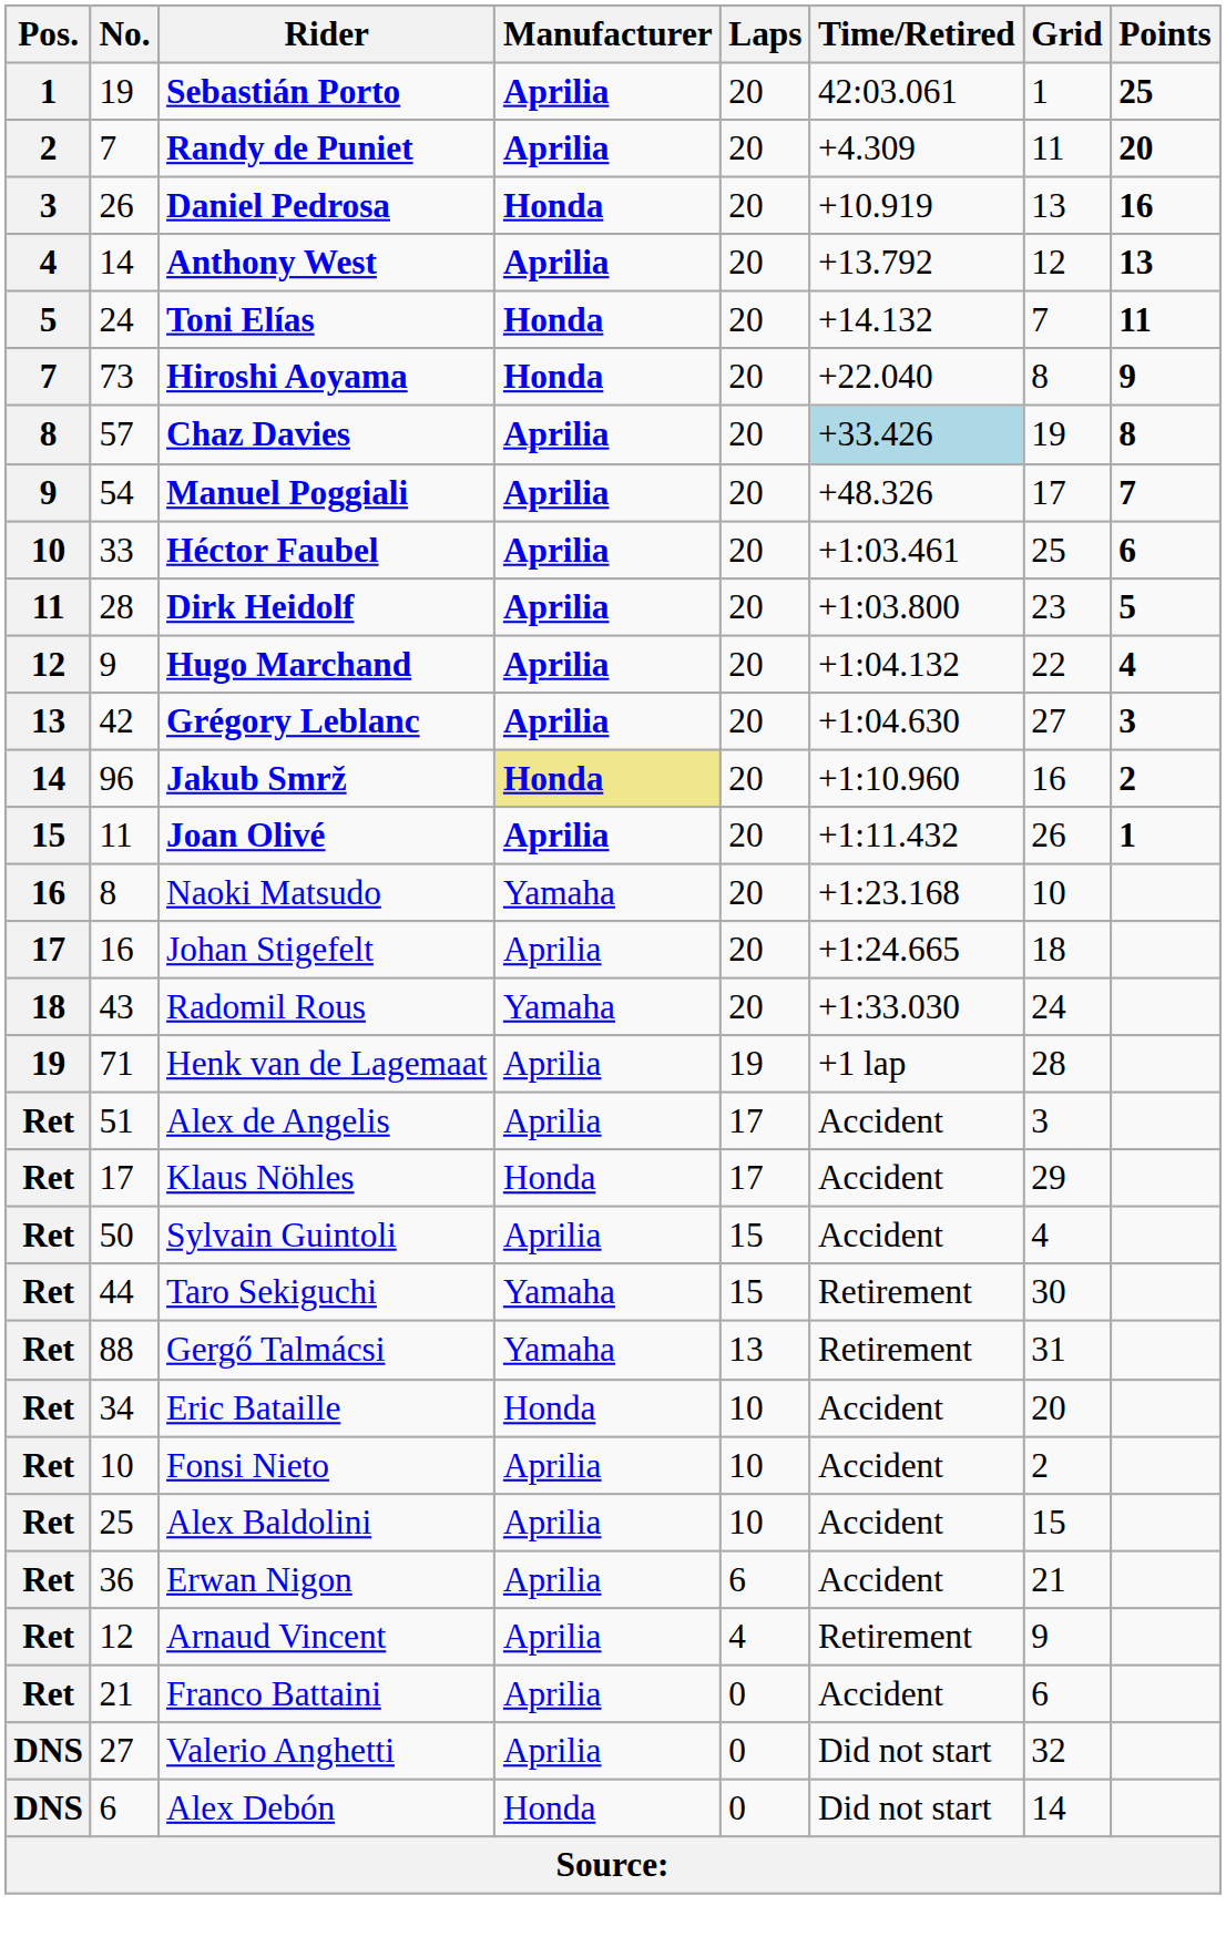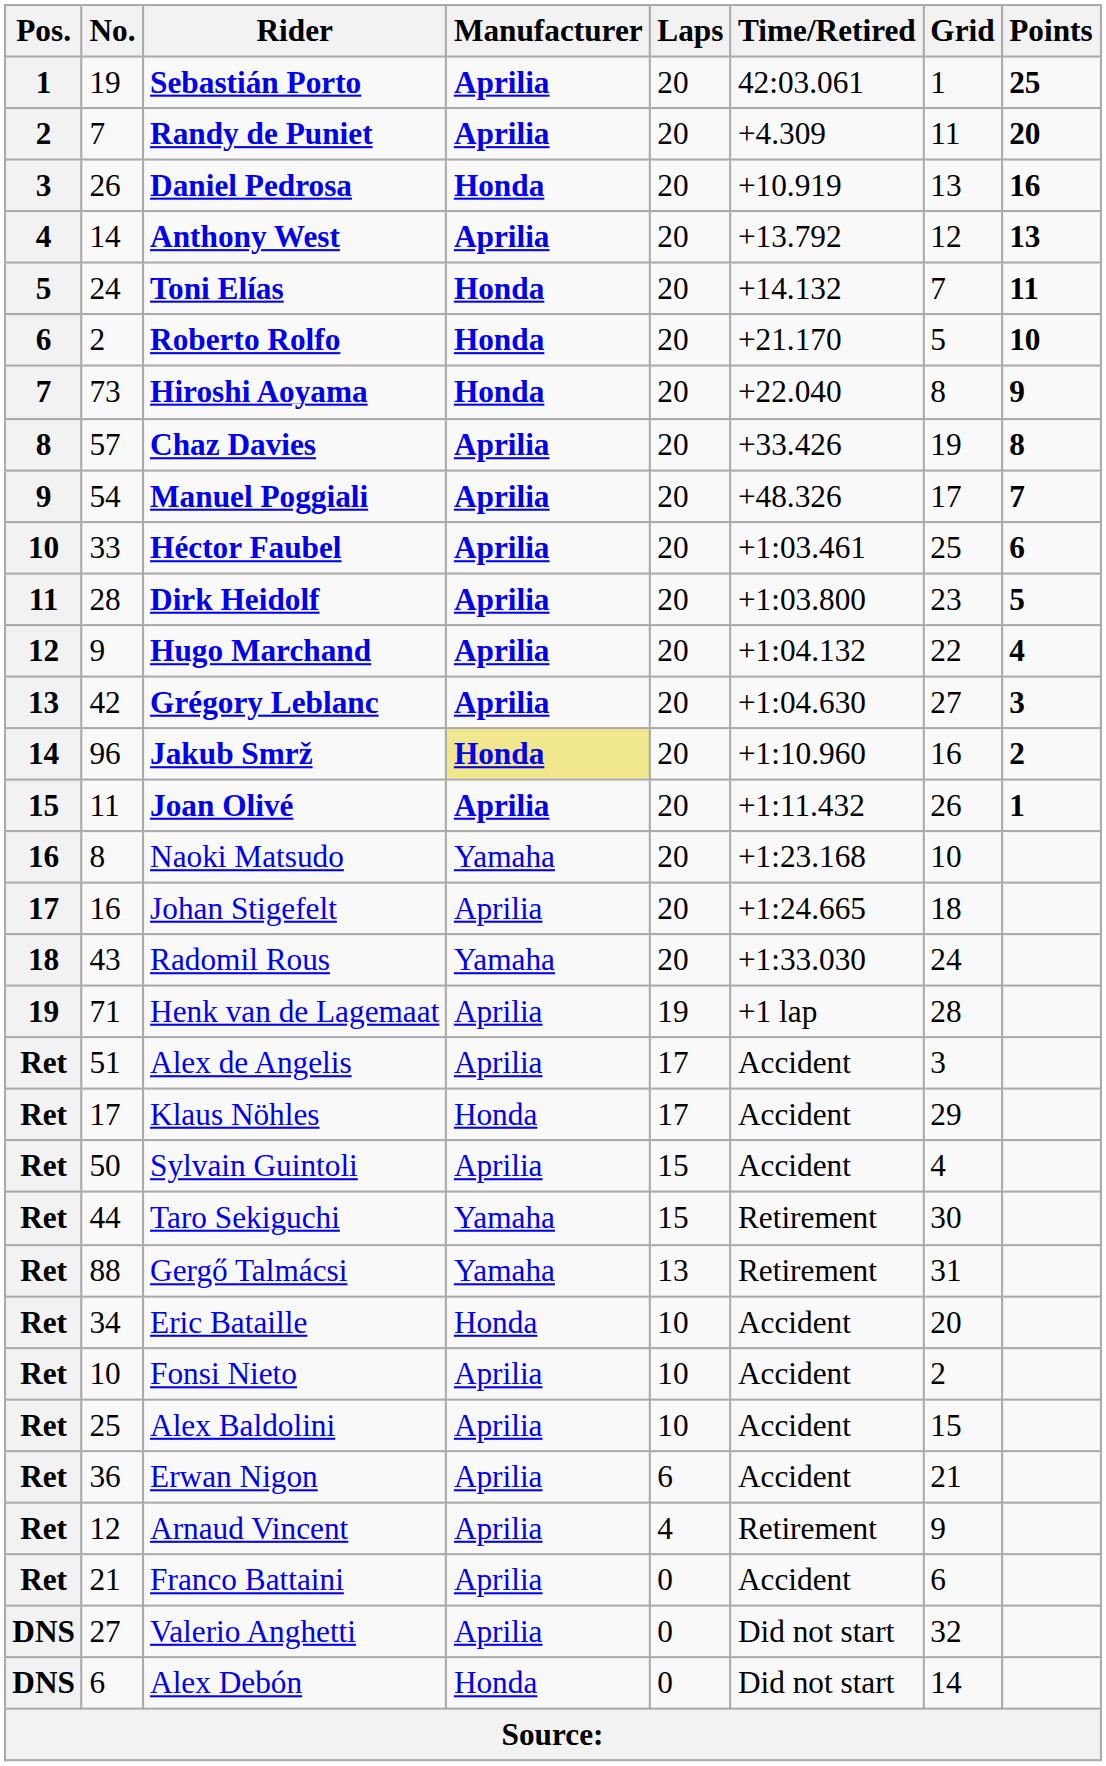 <table class="wikitable" style="font-size: 95%;">
 <tr>
 <th>Pos.</th>
 <th>No.</th>
 <th>Rider</th>
 <th>Manufacturer</th>
 <th>Laps</th>
 <th>Time/Retired</th>
 <th>Grid</th>
 <th>Points</th>
 </tr>
 <tr>
 <th>1</th>
 <td>19</td>
 <td> <strong><a href='#'>Sebastián Porto</a></strong></td>
 <td><strong><a href='#'>Aprilia</a></strong></td>
 <td>20</td>
 <td>42:03.061</td>
 <td>1</td>
 <td><strong>25</strong></td>
 </tr>
 <tr>
 <th>2</th>
 <td>7</td>
 <td> <strong><a href='#'>Randy de Puniet</a></strong></td>
 <td><strong><a href='#'>Aprilia</a></strong></td>
 <td>20</td>
 <td>+4.309</td>
 <td>11</td>
 <td><strong>20</strong></td>
 </tr>
 <tr>
 <th>3</th>
 <td>26</td>
 <td> <strong><a href='#'>Daniel Pedrosa</a></strong></td>
 <td><strong><a href='#'>Honda</a></strong></td>
 <td>20</td>
 <td>+10.919</td>
 <td>13</td>
 <td><strong>16</strong></td>
 </tr>
 <tr>
 <th>4</th>
 <td>14</td>
 <td> <strong><a href='#'>Anthony West</a></strong></td>
 <td><strong><a href='#'>Aprilia</a></strong></td>
 <td>20</td>
 <td>+13.792</td>
 <td>12</td>
 <td><strong>13</strong></td>
 </tr>
 <tr>
 <th>5</th>
 <td>24</td>
 <td> <strong><a href='#'>Toni Elías</a></strong></td>
 <td><strong><a href='#'>Honda</a></strong></td>
 <td>20</td>
 <td>+14.132</td>
 <td>7</td>
 <td><strong>11</strong></td>
 </tr>
 <tr>
+<th>6</th>
+<td>2</td>
+<td> <strong><a href='#'>Roberto Rolfo</a></strong></td>
+<td><strong><a href='#'>Honda</a></strong></td>
+<td>20</td>
+<td>+21.170</td>
+<td>5</td>
+<td><strong>10</strong></td>
+</tr>
+<tr>
 <th>7</th>
 <td>73</td>
 <td> <strong><a href='#'>Hiroshi Aoyama</a></strong></td>
 <td><strong><a href='#'>Honda</a></strong></td>
 <td>20</td>
 <td>+22.040</td>
 <td>8</td>
 <td><strong>9</strong></td>
 </tr>
 <tr>
 <th>8</th>
 <td>57</td>
 <td> <strong><a href='#'>Chaz Davies</a></strong></td>
 <td><strong><a href='#'>Aprilia</a></strong></td>
 <td>20</td>
-<td style="background: lightblue;">+33.426</td>
+<td>+33.426</td>
 <td>19</td>
 <td><strong>8</strong></td>
 </tr>
 <tr>
 <th>9</th>
 <td>54</td>
 <td> <strong><a href='#'>Manuel Poggiali</a></strong></td>
 <td><strong><a href='#'>Aprilia</a></strong></td>
 <td>20</td>
 <td>+48.326</td>
 <td>17</td>
 <td><strong>7</strong></td>
 </tr>
 <tr>
 <th>10</th>
 <td>33</td>
 <td> <strong><a href='#'>Héctor Faubel</a></strong></td>
 <td><strong><a href='#'>Aprilia</a></strong></td>
 <td>20</td>
 <td>+1:03.461</td>
 <td>25</td>
 <td><strong>6</strong></td>
 </tr>
 <tr>
 <th>11</th>
 <td>28</td>
 <td> <strong><a href='#'>Dirk Heidolf</a></strong></td>
 <td><strong><a href='#'>Aprilia</a></strong></td>
 <td>20</td>
 <td>+1:03.800</td>
 <td>23</td>
 <td><strong>5</strong></td>
 </tr>
 <tr>
 <th>12</th>
 <td>9</td>
 <td> <strong><a href='#'>Hugo Marchand</a></strong></td>
 <td><strong><a href='#'>Aprilia</a></strong></td>
 <td>20</td>
 <td>+1:04.132</td>
 <td>22</td>
 <td><strong>4</strong></td>
 </tr>
 <tr>
 <th>13</th>
 <td>42</td>
 <td> <strong><a href='#'>Grégory Leblanc</a></strong></td>
 <td><strong><a href='#'>Aprilia</a></strong></td>
 <td>20</td>
 <td>+1:04.630</td>
 <td>27</td>
 <td><strong>3</strong></td>
 </tr>
 <tr>
 <th>14</th>
 <td>96</td>
 <td> <strong><a href='#'>Jakub Smrž</a></strong></td>
 <td style="background: khaki;"><strong><a href='#'>Honda</a></strong></td>
 <td>20</td>
 <td>+1:10.960</td>
 <td>16</td>
 <td><strong>2</strong></td>
 </tr>
 <tr>
 <th>15</th>
 <td>11</td>
 <td> <strong><a href='#'>Joan Olivé</a></strong></td>
 <td><strong><a href='#'>Aprilia</a></strong></td>
 <td>20</td>
 <td>+1:11.432</td>
 <td>26</td>
 <td><strong>1</strong></td>
 </tr>
 <tr>
 <th>16</th>
 <td>8</td>
 <td> <a href='#'>Naoki Matsudo</a></td>
 <td><a href='#'>Yamaha</a></td>
 <td>20</td>
 <td>+1:23.168</td>
 <td>10</td>
 <td></td>
 </tr>
 <tr>
 <th>17</th>
 <td>16</td>
 <td> <a href='#'>Johan Stigefelt</a></td>
 <td><a href='#'>Aprilia</a></td>
 <td>20</td>
 <td>+1:24.665</td>
 <td>18</td>
 <td></td>
 </tr>
 <tr>
 <th>18</th>
 <td>43</td>
 <td> <a href='#'>Radomil Rous</a></td>
 <td><a href='#'>Yamaha</a></td>
 <td>20</td>
 <td>+1:33.030</td>
 <td>24</td>
 <td></td>
 </tr>
 <tr>
 <th>19</th>
 <td>71</td>
 <td> <a href='#'>Henk van de Lagemaat</a></td>
 <td><a href='#'>Aprilia</a></td>
 <td>19</td>
 <td>+1 lap</td>
 <td>28</td>
 <td></td>
 </tr>
 <tr>
 <th>Ret</th>
 <td>51</td>
 <td> <a href='#'>Alex de Angelis</a></td>
 <td><a href='#'>Aprilia</a></td>
 <td>17</td>
 <td>Accident</td>
 <td>3</td>
 <td></td>
 </tr>
 <tr>
 <th>Ret</th>
 <td>17</td>
 <td> <a href='#'>Klaus Nöhles</a></td>
 <td><a href='#'>Honda</a></td>
 <td>17</td>
 <td>Accident</td>
 <td>29</td>
 <td></td>
 </tr>
 <tr>
 <th>Ret</th>
 <td>50</td>
 <td> <a href='#'>Sylvain Guintoli</a></td>
 <td><a href='#'>Aprilia</a></td>
 <td>15</td>
 <td>Accident</td>
 <td>4</td>
 <td></td>
 </tr>
 <tr>
 <th>Ret</th>
 <td>44</td>
 <td> <a href='#'>Taro Sekiguchi</a></td>
 <td><a href='#'>Yamaha</a></td>
 <td>15</td>
 <td>Retirement</td>
 <td>30</td>
 <td></td>
 </tr>
 <tr>
 <th>Ret</th>
 <td>88</td>
 <td> <a href='#'>Gergő Talmácsi</a></td>
 <td><a href='#'>Yamaha</a></td>
 <td>13</td>
 <td>Retirement</td>
 <td>31</td>
 <td></td>
 </tr>
 <tr>
 <th>Ret</th>
 <td>34</td>
 <td> <a href='#'>Eric Bataille</a></td>
 <td><a href='#'>Honda</a></td>
 <td>10</td>
 <td>Accident</td>
 <td>20</td>
 <td></td>
 </tr>
 <tr>
 <th>Ret</th>
 <td>10</td>
 <td> <a href='#'>Fonsi Nieto</a></td>
 <td><a href='#'>Aprilia</a></td>
 <td>10</td>
 <td>Accident</td>
 <td>2</td>
 <td></td>
 </tr>
 <tr>
 <th>Ret</th>
 <td>25</td>
 <td> <a href='#'>Alex Baldolini</a></td>
 <td><a href='#'>Aprilia</a></td>
 <td>10</td>
 <td>Accident</td>
 <td>15</td>
 <td></td>
 </tr>
 <tr>
 <th>Ret</th>
 <td>36</td>
 <td> <a href='#'>Erwan Nigon</a></td>
 <td><a href='#'>Aprilia</a></td>
 <td>6</td>
 <td>Accident</td>
 <td>21</td>
 <td></td>
 </tr>
 <tr>
 <th>Ret</th>
 <td>12</td>
 <td> <a href='#'>Arnaud Vincent</a></td>
 <td><a href='#'>Aprilia</a></td>
 <td>4</td>
 <td>Retirement</td>
 <td>9</td>
 <td></td>
 </tr>
 <tr>
 <th>Ret</th>
 <td>21</td>
 <td> <a href='#'>Franco Battaini</a></td>
 <td><a href='#'>Aprilia</a></td>
 <td>0</td>
 <td>Accident</td>
 <td>6</td>
 <td></td>
 </tr>
 <tr>
 <th>DNS</th>
 <td>27</td>
 <td> <a href='#'>Valerio Anghetti</a></td>
 <td><a href='#'>Aprilia</a></td>
 <td>0</td>
 <td>Did not start</td>
 <td>32</td>
 <td></td>
 </tr>
 <tr>
 <th>DNS</th>
 <td>6</td>
 <td> <a href='#'>Alex Debón</a></td>
 <td><a href='#'>Honda</a></td>
 <td>0</td>
 <td>Did not start</td>
 <td>14</td>
 <td></td>
 </tr>
 <tr>
 <th colspan=8>Source: </th>
 </tr>
 </table>
